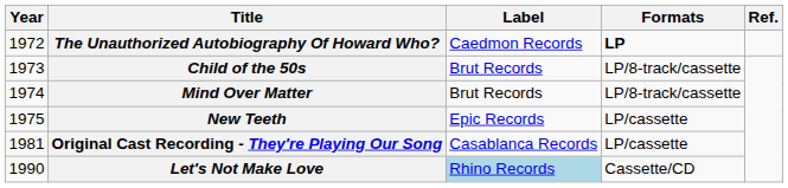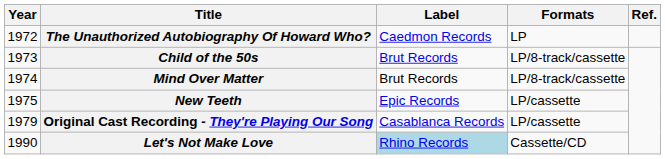 <table class="wikitable plainrowheaders">
 <tr>
 <th scope="col" style="">Year</th>
 <th scope="col" style="">Title</th>
 <th scope="col" style="">Label</th>
 <th scope="col" style="">Formats</th>
 <th>Ref.</th>
 </tr>
 <tr>
 <td>1972</td>
 <th scope="row"><em>The Unauthorized Autobiography Of Howard Who?</em></th>
 <td><a href='#'>Caedmon Records</a></td>
-<td><strong>LP</strong></td>
+<td>LP</td>
 </tr>
 <tr>
 <td>1973</td>
 <th scope="row"><em>Child of the 50s</em></th>
 <td><a href='#'>Brut Records</a></td>
 <td>LP/8-track/cassette</td>
 <td rowspan=5></td>
 </tr>
 <tr>
 <td>1974</td>
 <th scope="row"><em>Mind Over Matter</em></th>
 <td>Brut Records</td>
 <td>LP/8-track/cassette</td>
 </tr>
 <tr>
 <td>1975</td>
 <th scope="row"><em>New Teeth</em></th>
 <td><a href='#'>Epic Records</a></td>
 <td>LP/cassette</td>
 </tr>
 <tr>
-<td>1981</td>
+<td>1979</td>
 <th scope="row">Original Cast Recording - <em><a href='#'>They're Playing Our Song</a></em></th>
 <td><a href='#'>Casablanca Records</a></td>
 <td>LP/cassette</td>
 </tr>
 <tr>
 <td>1990</td>
 <th scope="row"><em>Let's Not Make Love</em></th>
 <td style="background: lightblue;"><a href='#'>Rhino Records</a></td>
 <td>Cassette/CD</td>
 </tr>
 </table>
